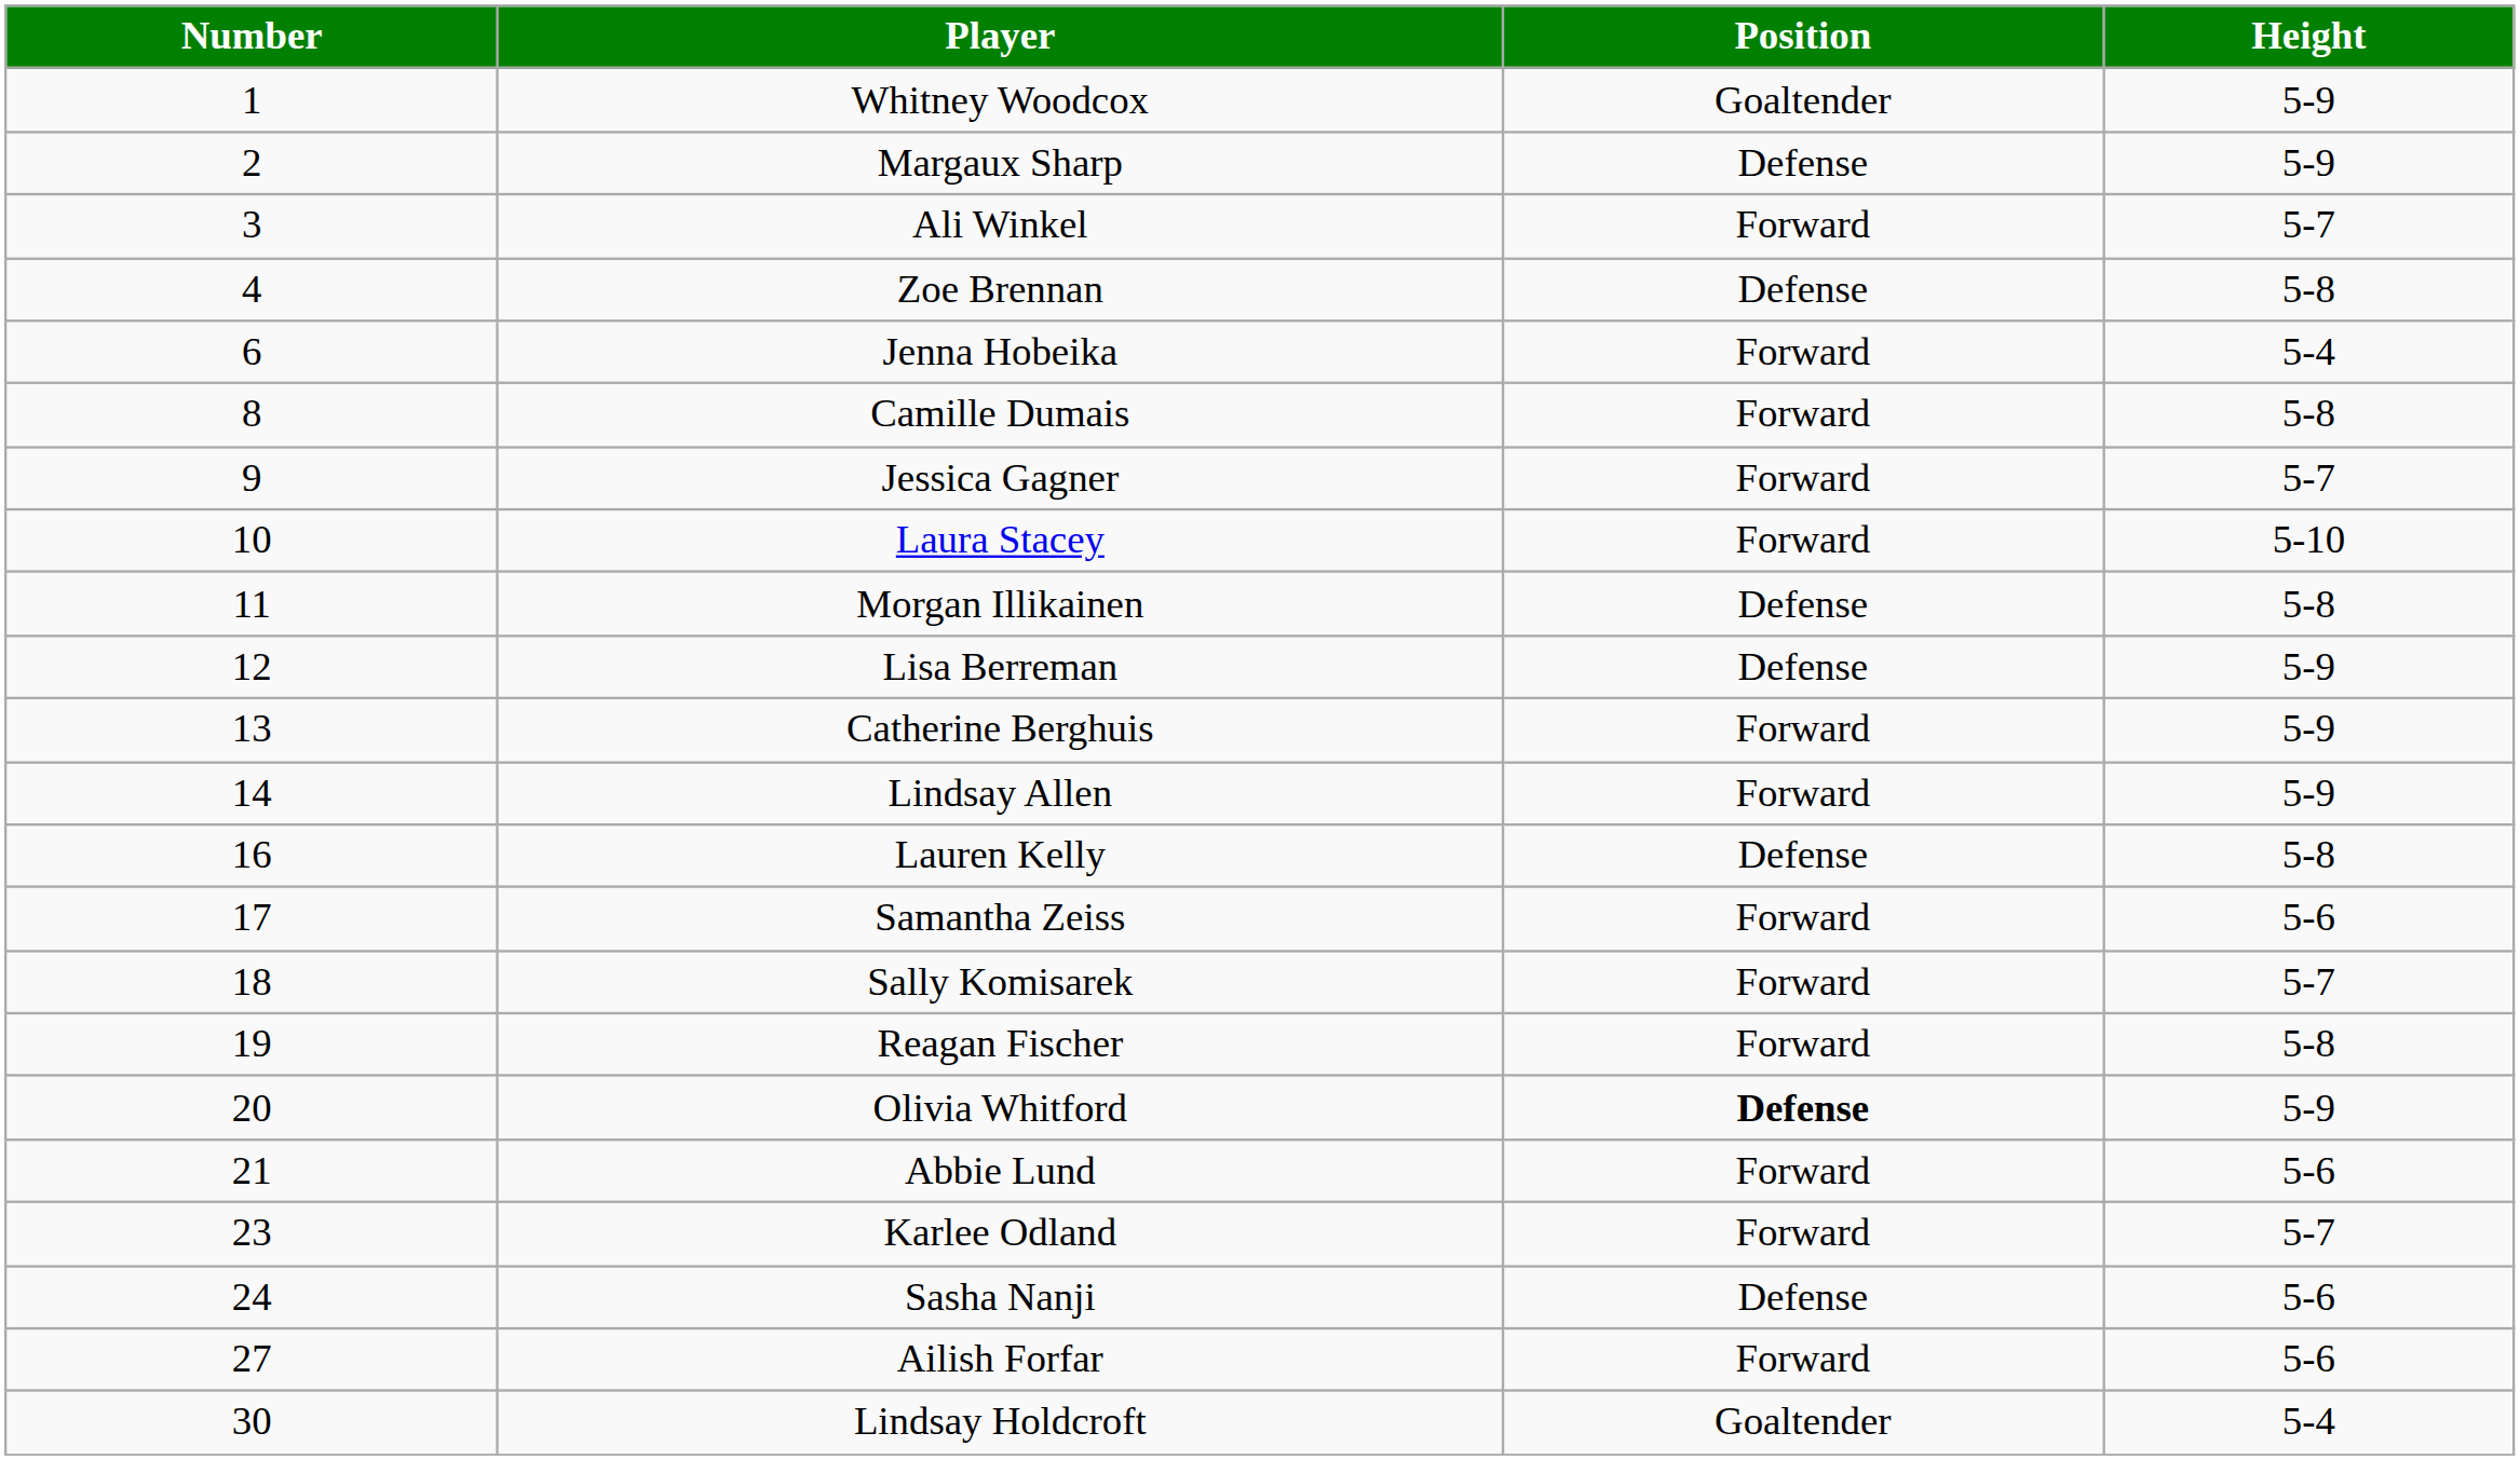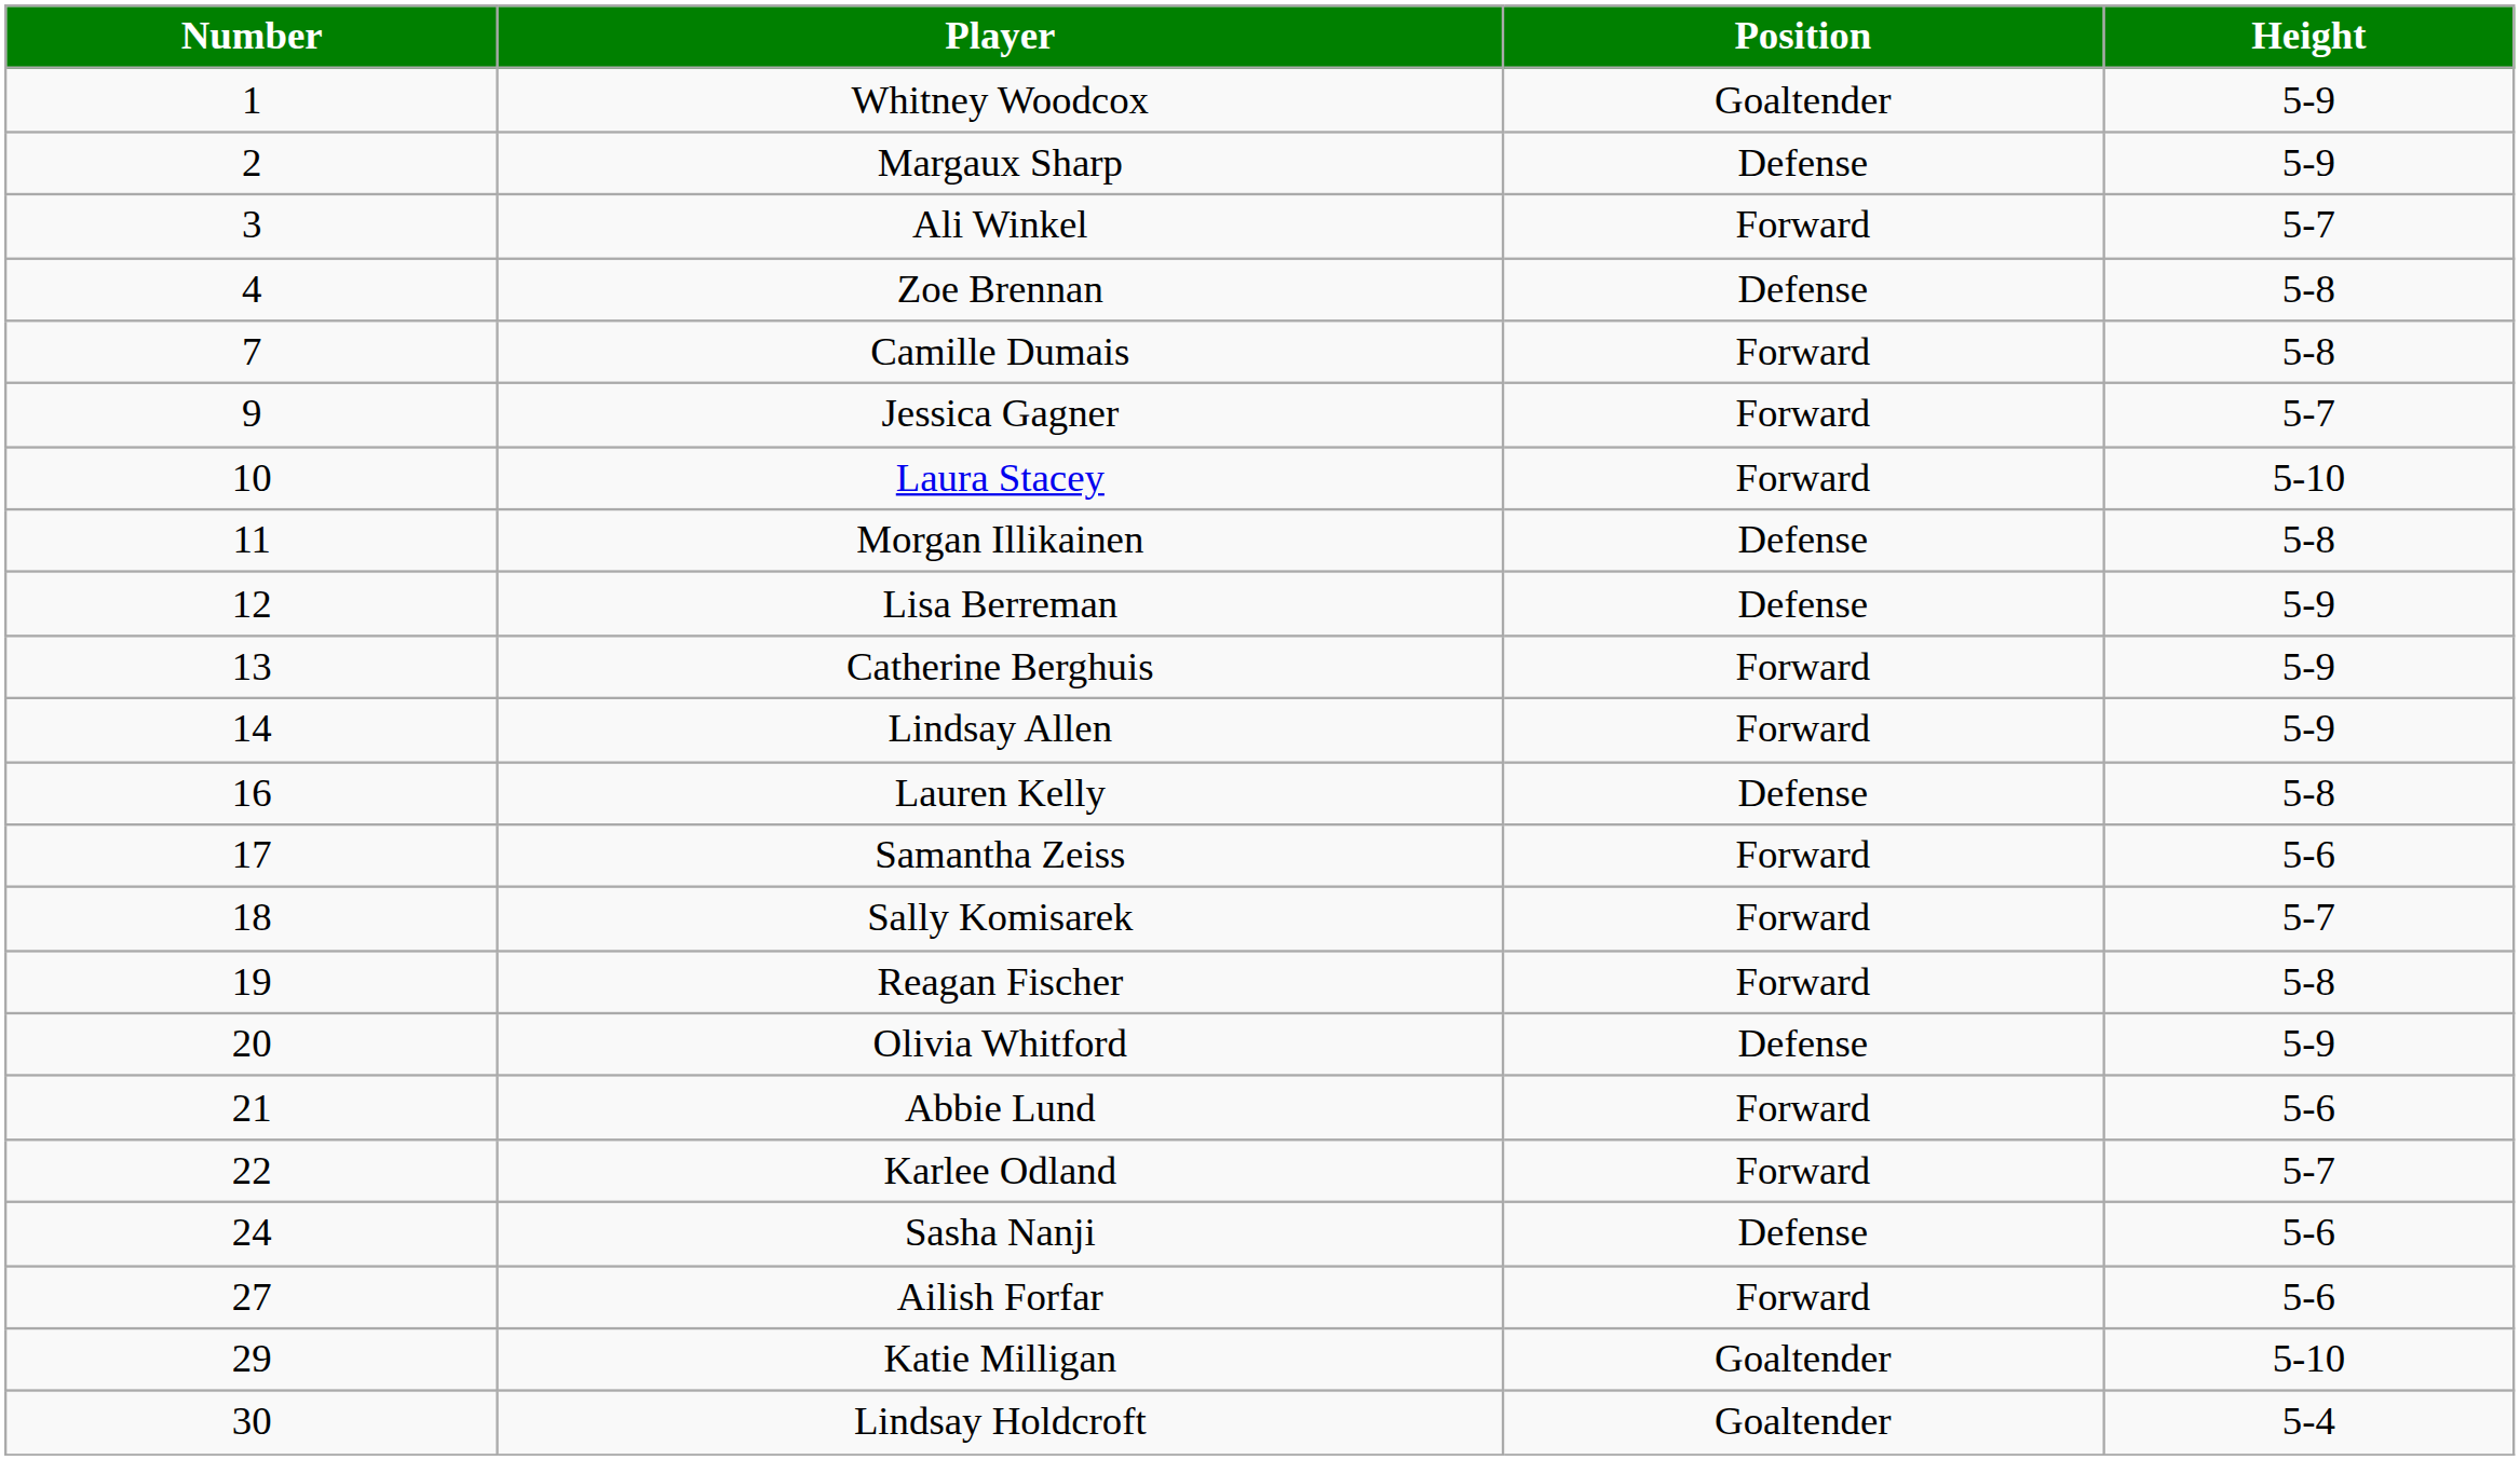 <table class="wikitable" width="80%">
 <tr align="center"  style=" background:green;color:white;">
 <td><strong>Number</strong></td>
 <td><strong>Player</strong></td>
 <td><strong>Position</strong></td>
 <td><strong>Height</strong></td>
 </tr>
 <tr align="center" bgcolor="">
 <td>1</td>
 <td>Whitney Woodcox</td>
 <td>Goaltender</td>
 <td>5-9</td>
 </tr>
 <tr align="center" bgcolor="">
 <td>2</td>
 <td>Margaux Sharp</td>
 <td>Defense</td>
 <td>5-9</td>
 </tr>
 <tr align="center" bgcolor="">
 <td>3</td>
 <td>Ali Winkel</td>
 <td>Forward</td>
 <td>5-7</td>
 </tr>
 <tr align="center" bgcolor="">
 <td>4</td>
 <td>Zoe Brennan</td>
 <td>Defense</td>
 <td>5-8</td>
 </tr>
 <tr align="center" bgcolor="">
-<td>6</td>
-<td>Jenna Hobeika</td>
-<td>Forward</td>
-<td>5-4</td>
-</tr>
-<tr align="center" bgcolor="">
-<td>8</td>
+<td>7</td>
 <td>Camille Dumais</td>
 <td>Forward</td>
 <td>5-8</td>
 </tr>
 <tr align="center" bgcolor="">
 <td>9</td>
 <td>Jessica Gagner</td>
 <td>Forward</td>
 <td>5-7</td>
 </tr>
 <tr align="center" bgcolor="">
 <td>10</td>
 <td><a href='#'>Laura Stacey</a></td>
 <td>Forward</td>
 <td>5-10</td>
 </tr>
 <tr align="center" bgcolor="">
 <td>11</td>
 <td>Morgan Illikainen</td>
 <td>Defense</td>
 <td>5-8</td>
 </tr>
 <tr align="center" bgcolor="">
 <td>12</td>
 <td>Lisa Berreman</td>
 <td>Defense</td>
 <td>5-9</td>
 </tr>
 <tr align="center" bgcolor="">
 <td>13</td>
 <td>Catherine Berghuis</td>
 <td>Forward</td>
 <td>5-9</td>
 </tr>
 <tr align="center" bgcolor="">
 <td>14</td>
 <td>Lindsay Allen</td>
 <td>Forward</td>
 <td>5-9</td>
 </tr>
 <tr align="center" bgcolor="">
 <td>16</td>
 <td>Lauren Kelly</td>
 <td>Defense</td>
 <td>5-8</td>
 </tr>
 <tr align="center" bgcolor="">
 <td>17</td>
 <td>Samantha Zeiss</td>
 <td>Forward</td>
 <td>5-6</td>
 </tr>
 <tr align="center" bgcolor="">
 <td>18</td>
 <td>Sally Komisarek</td>
 <td>Forward</td>
 <td>5-7</td>
 </tr>
 <tr align="center" bgcolor="">
 <td>19</td>
 <td>Reagan Fischer</td>
 <td>Forward</td>
 <td>5-8</td>
 </tr>
 <tr align="center" bgcolor="">
 <td>20</td>
 <td>Olivia Whitford</td>
-<td><strong>Defense</strong></td>
+<td>Defense</td>
 <td>5-9</td>
 </tr>
 <tr align="center" bgcolor="">
 <td>21</td>
 <td>Abbie Lund</td>
 <td>Forward</td>
 <td>5-6</td>
 </tr>
 <tr align="center" bgcolor="">
-<td>23</td>
+<td>22</td>
 <td>Karlee Odland</td>
 <td>Forward</td>
 <td>5-7</td>
 </tr>
 <tr align="center" bgcolor="">
 <td>24</td>
 <td>Sasha Nanji</td>
 <td>Defense</td>
 <td>5-6</td>
 </tr>
 <tr align="center" bgcolor="">
 <td>27</td>
 <td>Ailish Forfar</td>
 <td>Forward</td>
 <td>5-6</td>
 </tr>
 <tr align="center" bgcolor="">
+<td>29</td>
+<td>Katie Milligan</td>
+<td>Goaltender</td>
+<td>5-10</td>
+</tr>
+<tr align="center" bgcolor="">
 <td>30</td>
 <td>Lindsay Holdcroft</td>
 <td>Goaltender</td>
 <td>5-4</td>
 </tr>
 </table>
